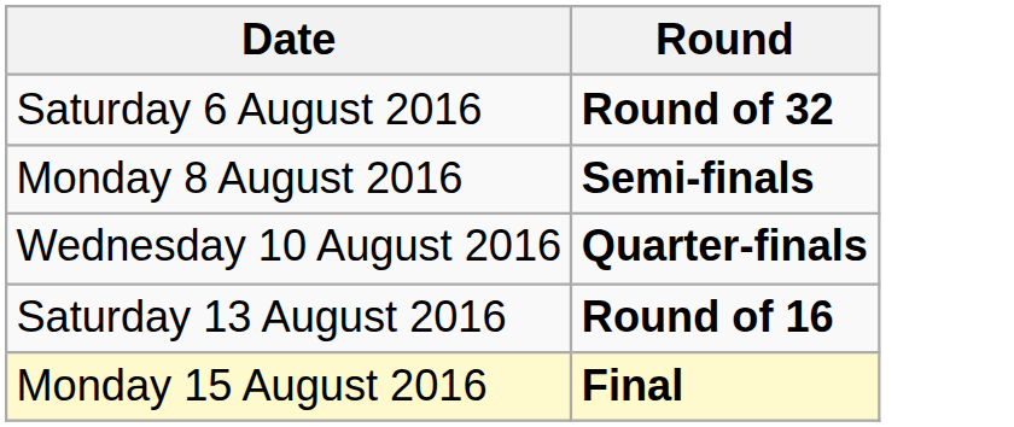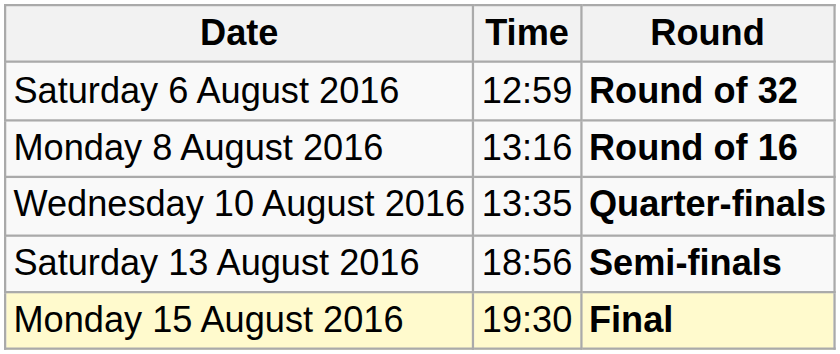 <table class="wikitable">
 <tr>
 <th>Date</th>
+<th>Time</th>
 <th>Round</th>
 </tr>
 <tr>
 <td>Saturday 6 August 2016</td>
+<td>12:59</td>
 <td><strong>Round of 32</strong></td>
 </tr>
 <tr>
 <td>Monday 8 August 2016</td>
-<td><strong>Semi-finals</strong></td>
+<td>13:16</td>
+<td><strong>Round of 16</strong></td>
 </tr>
 <tr>
 <td>Wednesday 10 August 2016</td>
+<td>13:35</td>
 <td><strong>Quarter-finals</strong></td>
 </tr>
 <tr>
 <td>Saturday 13 August 2016</td>
-<td><strong>Round of 16</strong></td>
+<td>18:56</td>
+<td><strong>Semi-finals</strong></td>
 </tr>
 <tr>
 <td style=background:lemonchiffon>Monday 15 August 2016</td>
+<td style=background:lemonchiffon>19:30</td>
 <td style=background:lemonchiffon><strong>Final</strong></td>
 </tr>
 </table>
